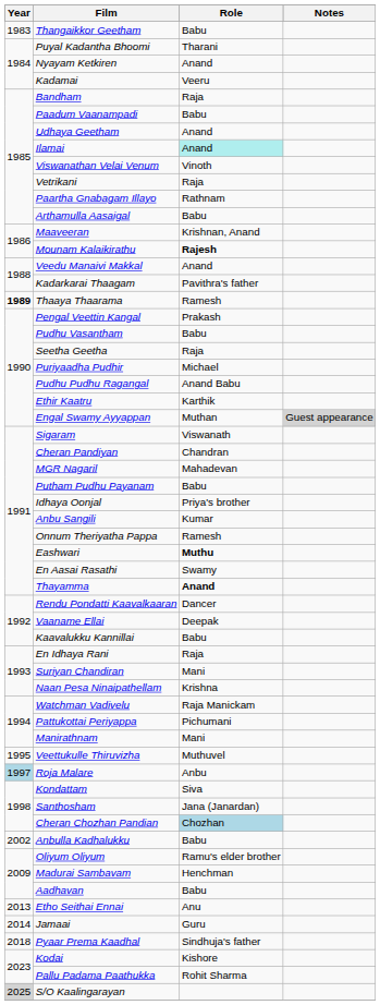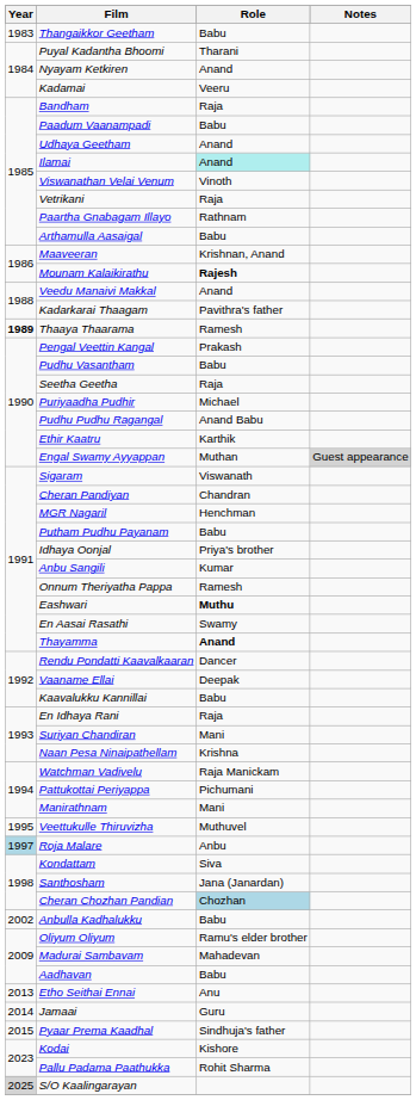 <table class="wikitable sortable">
 <tr style="background:#000;">
 <th>Year</th>
 <th>Film</th>
 <th>Role</th>
 <th class="unsortable">Notes</th>
 </tr>
 <tr>
 <td>1983</td>
 <td><em><a href='#'>Thangaikkor Geetham</a></em></td>
 <td>Babu</td>
 <td></td>
 </tr>
 <tr>
 <td rowspan="3">1984</td>
 <td><em>Puyal Kadantha Bhoomi</em></td>
 <td>Tharani</td>
 <td></td>
 </tr>
 <tr>
 <td><em>Nyayam Ketkiren</em></td>
 <td>Anand</td>
 <td></td>
 </tr>
 <tr>
 <td><em>Kadamai</em></td>
 <td>Veeru</td>
 <td></td>
 </tr>
 <tr>
 <td rowspan="8">1985</td>
 <td><em><a href='#'>Bandham</a></em></td>
 <td>Raja</td>
 <td></td>
 </tr>
 <tr>
 <td><em><a href='#'>Paadum Vaanampadi</a></em></td>
 <td>Babu</td>
 <td></td>
 </tr>
 <tr>
 <td><em><a href='#'>Udhaya Geetham</a></em></td>
 <td>Anand</td>
 <td></td>
 </tr>
 <tr>
 <td><em><a href='#'>Ilamai</a></em></td>
 <td style="background: paleturquoise;">Anand</td>
 <td></td>
 </tr>
 <tr>
 <td><em><a href='#'>Viswanathan Velai Venum</a></em></td>
 <td>Vinoth</td>
 <td></td>
 </tr>
 <tr>
 <td><em>Vetrikani</em></td>
 <td>Raja</td>
 <td></td>
 </tr>
 <tr>
 <td><em><a href='#'>Paartha Gnabagam Illayo</a></em></td>
 <td>Rathnam</td>
 <td></td>
 </tr>
 <tr>
 <td><em><a href='#'>Arthamulla Aasaigal</a></em></td>
 <td>Babu</td>
 <td></td>
 </tr>
 <tr>
 <td rowspan="2">1986</td>
 <td><em><a href='#'>Maaveeran</a></em></td>
 <td>Krishnan, Anand</td>
 <td></td>
 </tr>
 <tr>
 <td><em><a href='#'>Mounam Kalaikirathu</a></em></td>
 <td><strong>Rajesh</strong></td>
 <td></td>
 </tr>
 <tr>
 <td rowspan="2">1988</td>
 <td><em><a href='#'>Veedu Manaivi Makkal</a></em></td>
 <td>Anand</td>
 <td></td>
 </tr>
 <tr>
 <td><em>Kadarkarai Thaagam</em></td>
 <td>Pavithra's father</td>
 <td></td>
 </tr>
 <tr>
 <td><strong>1989</strong></td>
 <td><em>Thaaya Thaarama</em></td>
 <td>Ramesh</td>
 <td></td>
 </tr>
 <tr>
 <td rowspan="7">1990</td>
 <td><em><a href='#'>Pengal Veettin Kangal</a></em></td>
 <td>Prakash</td>
 <td></td>
 </tr>
 <tr>
 <td><em><a href='#'>Pudhu Vasantham</a></em></td>
 <td>Babu</td>
 <td></td>
 </tr>
 <tr>
 <td><em>Seetha Geetha</em></td>
 <td>Raja</td>
 <td></td>
 </tr>
 <tr>
 <td><em><a href='#'>Puriyaadha Pudhir</a></em></td>
 <td>Michael</td>
 <td></td>
 </tr>
 <tr>
 <td><em><a href='#'>Pudhu Pudhu Ragangal</a></em></td>
 <td>Anand Babu</td>
 <td></td>
 </tr>
 <tr>
 <td><em><a href='#'>Ethir Kaatru</a></em></td>
 <td>Karthik</td>
 <td></td>
 </tr>
 <tr>
 <td><em><a href='#'>Engal Swamy Ayyappan</a></em></td>
 <td>Muthan</td>
 <td style="background: lightgrey;">Guest appearance</td>
 </tr>
 <tr>
 <td rowspan="10">1991</td>
 <td><em><a href='#'>Sigaram</a></em></td>
 <td>Viswanath</td>
 <td></td>
 </tr>
 <tr>
 <td><em><a href='#'>Cheran Pandiyan</a></em></td>
 <td>Chandran</td>
 <td></td>
 </tr>
 <tr>
 <td><em><a href='#'>MGR Nagaril</a></em></td>
-<td>Mahadevan</td>
+<td>Henchman</td>
 <td></td>
 </tr>
 <tr>
 <td><em><a href='#'>Putham Pudhu Payanam</a></em></td>
 <td>Babu</td>
 <td></td>
 </tr>
 <tr>
 <td><em>Idhaya Oonjal</em></td>
 <td>Priya's brother</td>
 <td></td>
 </tr>
 <tr>
 <td><em><a href='#'>Anbu Sangili</a></em></td>
 <td>Kumar</td>
 <td></td>
 </tr>
 <tr>
 <td><em>Onnum Theriyatha Pappa</em></td>
 <td>Ramesh</td>
 <td></td>
 </tr>
 <tr>
 <td><em>Eashwari</em></td>
 <td><strong>Muthu</strong></td>
 <td></td>
 </tr>
 <tr>
 <td><em>En Aasai Rasathi</em></td>
 <td>Swamy</td>
 <td></td>
 </tr>
 <tr>
 <td><em><a href='#'>Thayamma</a></em></td>
 <td><strong>Anand</strong></td>
 <td></td>
 </tr>
 <tr>
 <td rowspan="3">1992</td>
 <td><em><a href='#'>Rendu Pondatti Kaavalkaaran</a></em></td>
 <td>Dancer</td>
 <td></td>
 </tr>
 <tr>
 <td><em><a href='#'>Vaaname Ellai</a></em></td>
 <td>Deepak</td>
 <td></td>
 </tr>
 <tr>
 <td><em>Kaavalukku Kannillai</em></td>
 <td>Babu</td>
 <td></td>
 </tr>
 <tr>
 <td rowspan="3">1993</td>
 <td><em>En Idhaya Rani</em></td>
 <td>Raja</td>
 <td></td>
 </tr>
 <tr>
 <td><em><a href='#'>Suriyan Chandiran</a></em></td>
 <td>Mani</td>
 <td></td>
 </tr>
 <tr>
 <td><em><a href='#'>Naan Pesa Ninaipathellam</a></em></td>
 <td>Krishna</td>
 <td></td>
 </tr>
 <tr>
 <td rowspan="3">1994</td>
 <td><em><a href='#'>Watchman Vadivelu</a></em></td>
 <td>Raja Manickam</td>
 <td></td>
 </tr>
 <tr>
 <td><em><a href='#'>Pattukottai Periyappa</a></em></td>
 <td>Pichumani</td>
 <td></td>
 </tr>
 <tr>
 <td><em><a href='#'>Manirathnam</a></em></td>
 <td>Mani</td>
 <td></td>
 </tr>
 <tr>
 <td>1995</td>
 <td><em><a href='#'>Veettukulle Thiruvizha</a></em></td>
 <td>Muthuvel</td>
 <td></td>
 </tr>
 <tr>
 <td style="background: lightblue;">1997</td>
 <td><em><a href='#'>Roja Malare</a></em></td>
 <td>Anbu</td>
 <td></td>
 </tr>
 <tr>
 <td rowspan="3">1998</td>
 <td><em><a href='#'>Kondattam</a></em></td>
 <td>Siva</td>
 <td></td>
 </tr>
 <tr>
 <td><em><a href='#'>Santhosham</a></em></td>
 <td>Jana (Janardan)</td>
 <td></td>
 </tr>
 <tr>
 <td><em><a href='#'>Cheran Chozhan Pandian</a></em></td>
 <td style="background: lightblue;">Chozhan</td>
 <td></td>
 </tr>
 <tr>
 <td>2002</td>
 <td><em><a href='#'>Anbulla Kadhalukku</a></em></td>
 <td>Babu</td>
 <td></td>
 </tr>
 <tr>
 <td rowspan="3">2009</td>
 <td><em><a href='#'>Oliyum Oliyum</a></em></td>
 <td>Ramu's elder brother</td>
 <td></td>
 </tr>
 <tr>
 <td><em><a href='#'>Madurai Sambavam</a></em></td>
-<td>Henchman</td>
+<td>Mahadevan</td>
 <td></td>
 </tr>
 <tr>
 <td><em><a href='#'>Aadhavan</a></em></td>
 <td>Babu</td>
 <td></td>
 </tr>
 <tr>
 <td>2013</td>
 <td><em><a href='#'>Etho Seithai Ennai</a></em></td>
 <td>Anu</td>
 <td></td>
 </tr>
 <tr>
 <td>2014</td>
 <td><em>Jamaai</em></td>
 <td>Guru</td>
 <td></td>
 </tr>
 <tr>
-<td>2018</td>
+<td>2015</td>
 <td><em><a href='#'>Pyaar Prema Kaadhal</a></em></td>
 <td>Sindhuja's father</td>
 <td></td>
 </tr>
 <tr>
 <td rowspan="2">2023</td>
 <td><em><a href='#'>Kodai</a></em></td>
 <td>Kishore</td>
 <td></td>
 </tr>
 <tr>
 <td><em><a href='#'>Pallu Padama Paathukka</a></em></td>
 <td>Rohit Sharma</td>
 <td></td>
 </tr>
 <tr>
 <td style="background: lightgrey;">2025</td>
 <td><em>S/O Kaalingarayan</em></td>
 <td></td>
 <td></td>
 </tr>
 <tr>
 </tr>
 </table>
